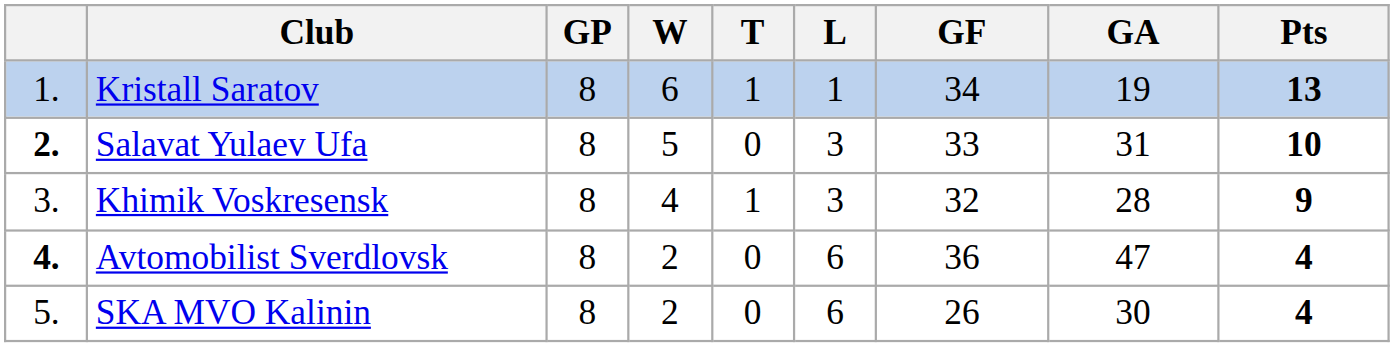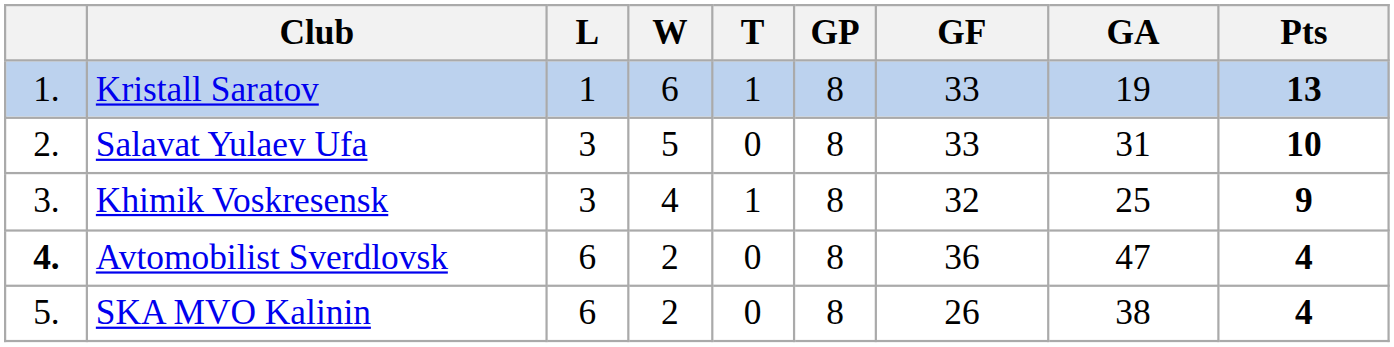 <table class="wikitable">
 <tr>
 <th width="30"></th>
 <th width="200">Club</th>
-<th width="30">GP</th>
+<th width="30">L</th>
 <th width="30">W</th>
 <th width="30">T</th>
-<th width="30">L</th>
+<th width="30">GP</th>
 <th width="70">GF</th>
 <th width="70">GA</th>
 <th width="70">Pts</th>
 </tr>
 <tr bgcolor="#BCD2EE" align="center">
 <td>1.</td>
 <td align="left"><a href='#'>Kristall Saratov</a></td>
-<td>8</td>
+<td>1</td>
 <td>6</td>
 <td>1</td>
-<td>1</td>
-<td>34</td>
+<td>8</td>
+<td>33</td>
 <td>19</td>
 <td><strong>13</strong></td>
 </tr>
 <tr bgcolor="#FFFFFF" align="center">
-<td><strong>2.</strong></td>
+<td>2.</td>
 <td align="left"><a href='#'>Salavat Yulaev Ufa</a></td>
-<td>8</td>
+<td>3</td>
 <td>5</td>
 <td>0</td>
-<td>3</td>
+<td>8</td>
 <td>33</td>
 <td>31</td>
 <td><strong>10</strong></td>
 </tr>
 <tr bgcolor="#FFFFFF" align="center">
 <td>3.</td>
 <td align="left"><a href='#'>Khimik Voskresensk</a></td>
-<td>8</td>
+<td>3</td>
 <td>4</td>
 <td>1</td>
-<td>3</td>
+<td>8</td>
 <td>32</td>
-<td>28</td>
+<td>25</td>
 <td><strong>9</strong></td>
 </tr>
 <tr bgcolor="#FFFFFF" align="center">
 <td><strong>4.</strong></td>
 <td align="left"><a href='#'>Avtomobilist Sverdlovsk</a></td>
-<td>8</td>
+<td>6</td>
 <td>2</td>
 <td>0</td>
-<td>6</td>
+<td>8</td>
 <td>36</td>
 <td>47</td>
 <td><strong>4</strong></td>
 </tr>
 <tr bgcolor="#FFFFFF" align="center">
 <td>5.</td>
 <td align="left"><a href='#'>SKA MVO Kalinin</a></td>
-<td>8</td>
+<td>6</td>
 <td>2</td>
 <td>0</td>
-<td>6</td>
+<td>8</td>
 <td>26</td>
-<td>30</td>
+<td>38</td>
 <td><strong>4</strong></td>
 </tr>
 </table>
